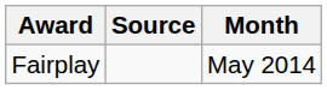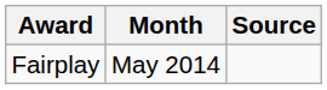 <table class="wikitable sortable" style="text-align:left; font-size:95%;">
 <tr>
 <th>Award</th>
+<th>Month</th>
 <th>Source</th>
-<th>Month</th>
 </tr>
 <tr>
 <td>Fairplay</td>
+<td>May 2014</td>
 <td></td>
-<td>May 2014</td>
 </tr>
 </table>
